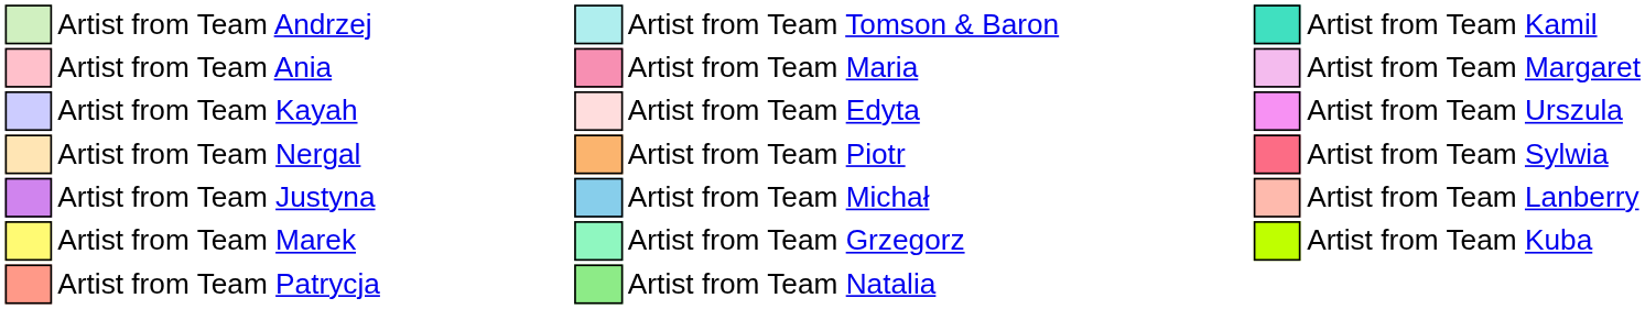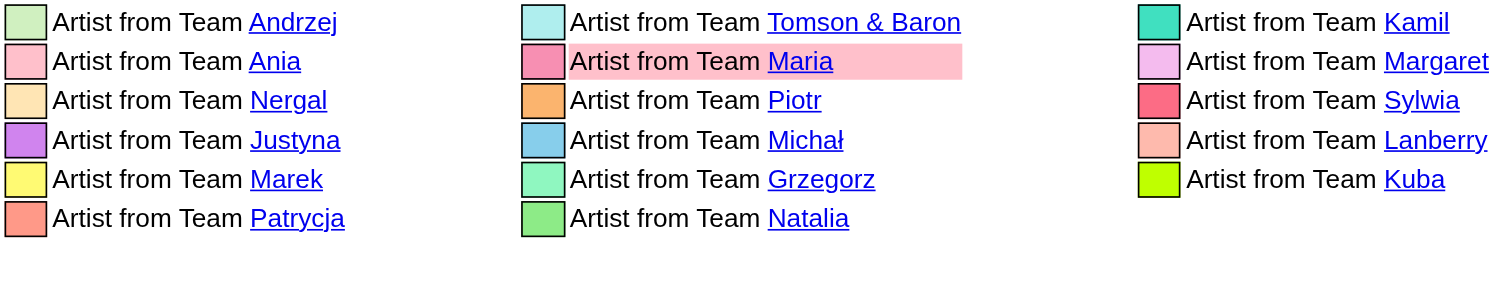 <table class="toccolours collapsible collapsed" style="margin:1em auto; font-size: 100%; white-space: nowrap">
 <tr>
 <td style="background:#d0f0c0; border:1px solid black">     </td>
 <td>Artist from Team <a href='#'>Andrzej</a></td>
 <td>     </td>
 <td>     </td>
 <td>     </td>
 <td>     </td>
 <td style="background:#afeeee; border:1px solid black">     </td>
 <td>Artist from Team <a href='#'>Tomson & Baron</a></td>
 <td>     </td>
 <td>     </td>
 <td>     </td>
 <td>     </td>
 <td style="background:#40e0c0; border:1px solid black">     </td>
 <td>Artist from Team <a href='#'>Kamil</a></td>
 </tr>
 <tr>
 <td style="background: pink; border:1px solid black">     </td>
 <td>Artist from Team <a href='#'>Ania</a></td>
 <td>     </td>
 <td>     </td>
 <td>     </td>
 <td>     </td>
 <td style="background:#f78fb2; border:1px solid black">     </td>
-<td>Artist from Team <a href='#'>Maria</a></td>
+<td style="background: pink;">Artist from Team <a href='#'>Maria</a></td>
 <td>     </td>
 <td>     </td>
 <td>     </td>
 <td>     </td>
 <td style="background:#f4bbee; border:1px solid black">     </td>
 <td>Artist from Team <a href='#'>Margaret</a></td>
-</tr>
-<tr>
-<td style="background:#ccccff; border:1px solid black">     </td>
-<td>Artist from Team <a href='#'>Kayah</a></td>
-<td>     </td>
-<td>     </td>
-<td>     </td>
-<td>     </td>
-<td style="background:#ffdddd; border:1px solid black">     </td>
-<td>Artist from Team <a href='#'>Edyta</a></td>
-<td>     </td>
-<td>     </td>
-<td>     </td>
-<td>     </td>
-<td style="background:#f791f3; border:1px solid black">     </td>
-<td>Artist from Team <a href='#'>Urszula</a></td>
 </tr>
 <tr>
 <td style="background:#ffe5b4; border:1px solid black">     </td>
 <td>Artist from Team <a href='#'>Nergal</a></td>
 <td>     </td>
 <td>     </td>
 <td>     </td>
 <td>     </td>
 <td style="background:#fbb46e; border:1px solid black">     </td>
 <td>Artist from Team <a href='#'>Piotr</a></td>
 <td>     </td>
 <td>     </td>
 <td>     </td>
 <td>     </td>
 <td style="background:#FC6C85; border:1px solid black">     </td>
 <td>Artist from Team <a href='#'>Sylwia</a></td>
 </tr>
 <tr>
 <td style="background:#d084ee; border:1px solid black">     </td>
 <td>Artist from Team <a href='#'>Justyna</a></td>
 <td>     </td>
 <td>     </td>
 <td>     </td>
 <td>     </td>
 <td style="background:#87ceeb; border:1px solid black">     </td>
 <td>Artist from Team <a href='#'>Michał</a></td>
 <td>     </td>
 <td>     </td>
 <td>     </td>
 <td>     </td>
 <td style="background:#febaad; border:1px solid black">     </td>
 <td>Artist from Team <a href='#'>Lanberry</a></td>
 </tr>
 <tr>
 <td style="background:#fffa73; border:1px solid black">     </td>
 <td>Artist from Team <a href='#'>Marek</a></td>
 <td>     </td>
 <td>     </td>
 <td>     </td>
 <td>     </td>
 <td style="background:#8ff7c0; border:1px solid black">     </td>
 <td>Artist from Team <a href='#'>Grzegorz</a></td>
 <td>     </td>
 <td>     </td>
 <td>     </td>
 <td>     </td>
 <td style="background:#BFFF00; border:1px solid black">     </td>
 <td>Artist from Team <a href='#'>Kuba</a></td>
 </tr>
 <tr>
 <td style="background:#ff9988; border:1px solid black">     </td>
 <td>Artist from Team <a href='#'>Patrycja</a></td>
 <td>     </td>
 <td>     </td>
 <td>     </td>
 <td>     </td>
 <td style="background:#8deb87; border:1px solid black">     </td>
 <td>Artist from Team <a href='#'>Natalia</a></td>
 </tr>
 </table>
